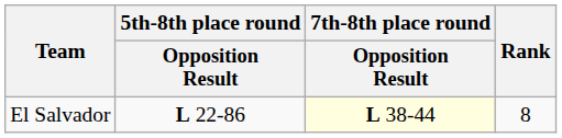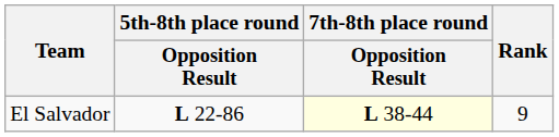 <table class="wikitable" style="font-size:90%">
 <tr>
 <th rowspan=2>Team</th>
 <th>5th-8th place round</th>
 <th>7th-8th place round</th>
 <th rowspan=2>Rank</th>
 </tr>
 <tr style="font-size:95%">
 <th>Opposition<br>Result</th>
 <th>Opposition<br>Result</th>
 </tr>
 <tr align=center>
 <td align=left>El Salvador</td>
 <td> <strong>L</strong> 22-86</td>
 <td style="background: lightyellow;"> <strong>L</strong> 38-44</td>
-<td>8</td>
+<td>9</td>
 </tr>
 </table>
